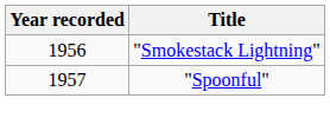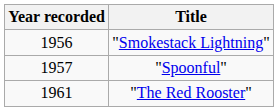 <table class=wikitable>
 <tr>
 <th>Year recorded</th>
 <th>Title</th>
 </tr>
 <tr align=center>
 <td>1956</td>
 <td>"<a href='#'>Smokestack Lightning</a>"</td>
 </tr>
 <tr align=center>
 <td>1957</td>
 <td>"<a href='#'>Spoonful</a>"</td>
 </tr>
 <tr align=center>
+<td>1961</td>
+<td>"<a href='#'>The Red Rooster</a>"</td>
+</tr>
+<tr align=center>
 </tr>
 </table>
